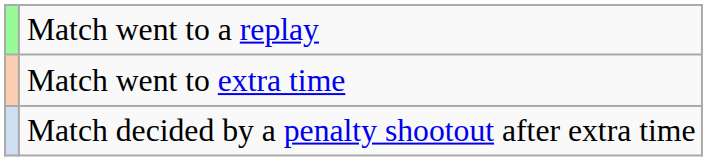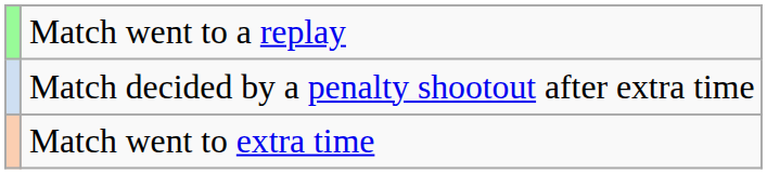 <table class="wikitable">
 <tr>
 <td style="background-color:#98FB98"></td>
 <td>Match went to a <a href='#'>replay</a></td>
 </tr>
 <tr>
+<td style="background-color:#cedff2"></td>
+<td>Match decided by a <a href='#'>penalty shootout</a> after extra time</td>
+</tr>
+<tr>
 <td style="background-color:#FBCEB1"></td>
 <td>Match went to <a href='#'>extra time</a></td>
 </tr>
-<tr>
-<td style="background-color:#cedff2"></td>
-<td>Match decided by a <a href='#'>penalty shootout</a> after extra time</td>
-</tr>
 </table>
